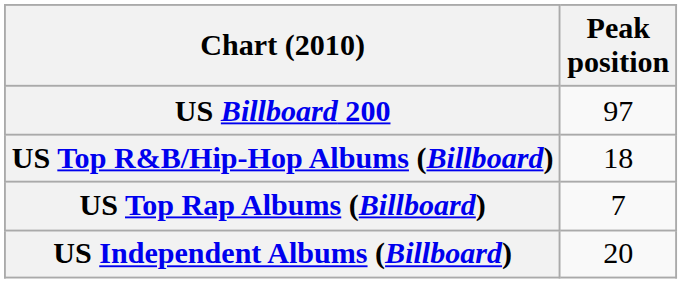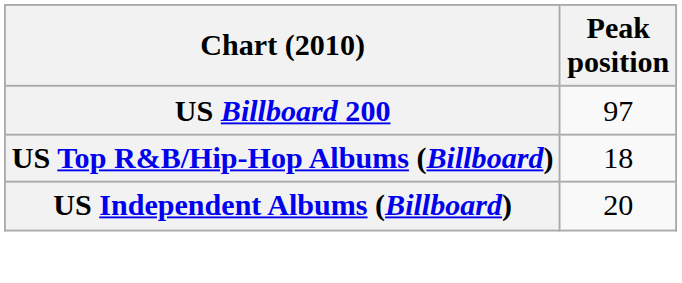 <table class="wikitable sortable plainrowheaders" style="text-align:center">
 <tr>
 <th scope="col">Chart (2010)</th>
 <th scope="col">Peak<br>position</th>
 </tr>
 <tr>
 <th scope="row">US <a href='#'><em>Billboard</em> 200</a></th>
 <td>97</td>
 </tr>
 <tr>
 <th scope="row">US <a href='#'>Top R&B/Hip-Hop Albums</a> (<em><a href='#'>Billboard</a></em>)</th>
 <td>18</td>
 </tr>
 <tr>
-<th scope="row">US <a href='#'>Top Rap Albums</a> (<em><a href='#'>Billboard</a></em>)</th>
-<td>7</td>
-</tr>
-<tr>
 <th scope="row">US <a href='#'>Independent Albums</a> (<em><a href='#'>Billboard</a></em>)</th>
 <td>20</td>
 </tr>
 </table>
